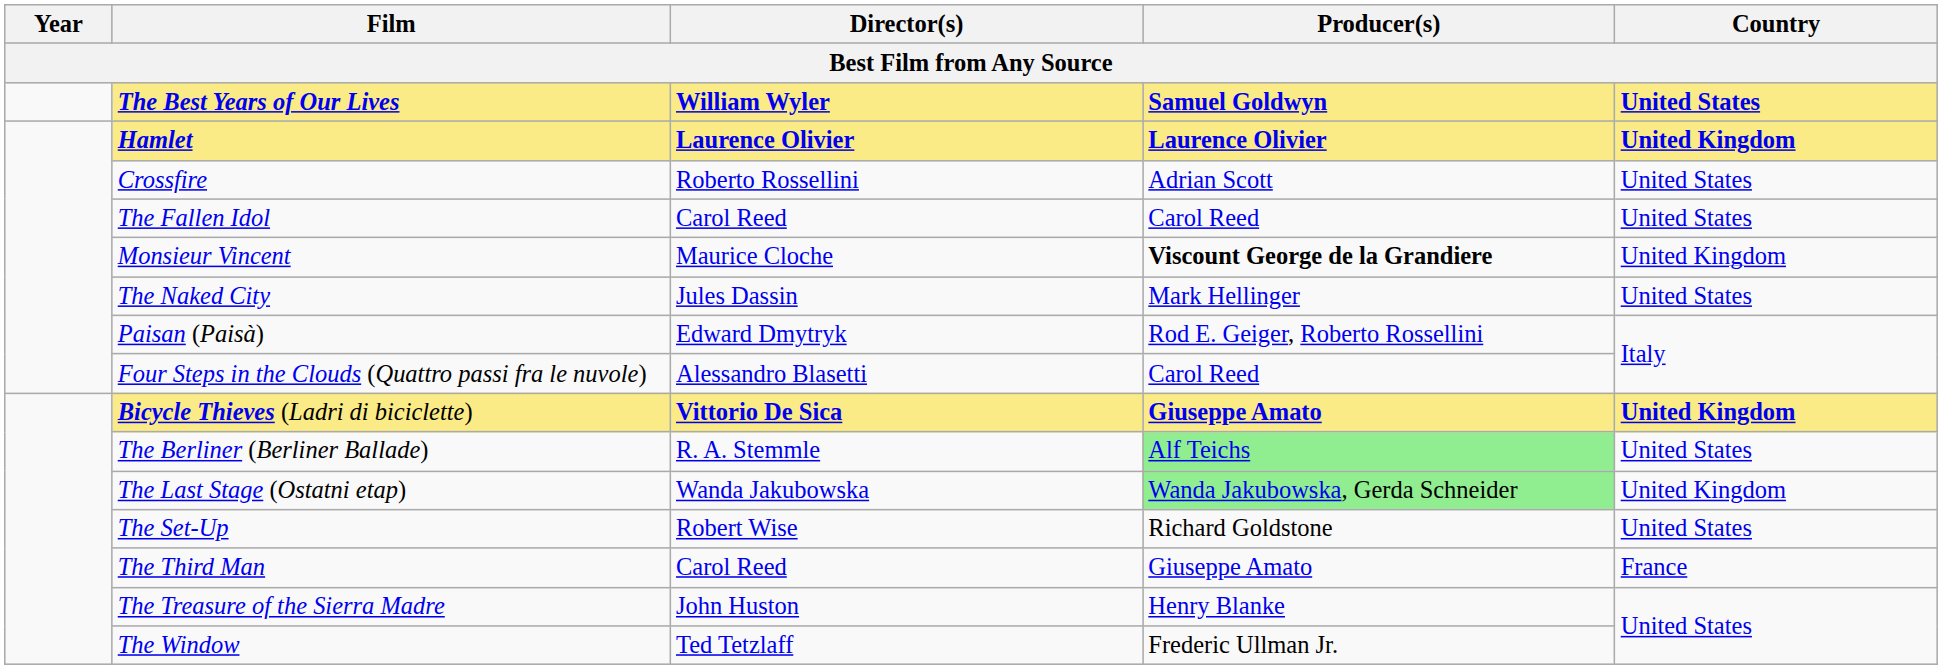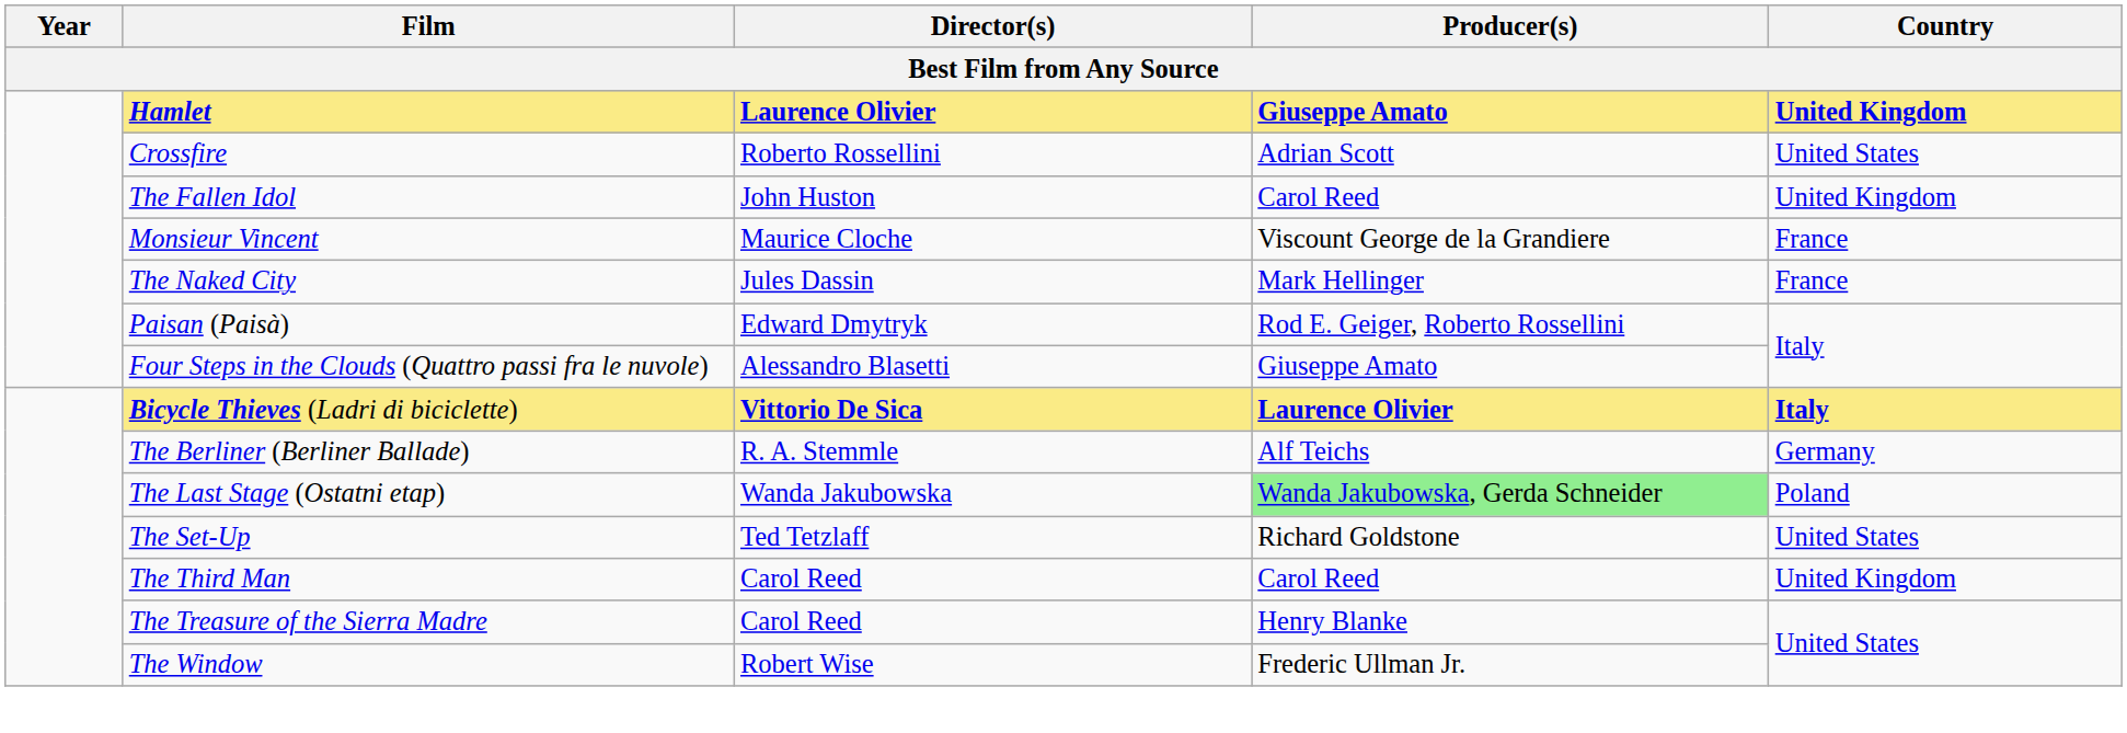 <table class="wikitable" style="width:100%;" cellpadding="5">
 <tr>
 <th style="width:5%;">Year</th>
 <th style="width:26%;">Film</th>
 <th style="width:22%;">Director(s)</th>
 <th style="width:22%;">Producer(s)</th>
 <th style="width:15%;">Country</th>
 </tr>
 <tr>
 <th colspan="5">Best Film from Any Source</th>
 </tr>
 <tr>
-<td></td>
-<td style="background:#FAEB86"><strong><em><a href='#'>The Best Years of Our Lives</a></em></strong></td>
-<td style="background:#FAEB86"><strong><a href='#'>William Wyler</a></strong></td>
-<td style="background:#FAEB86"><strong><a href='#'>Samuel Goldwyn</a></strong></td>
-<td style="background:#FAEB86"><strong><a href='#'>United States</a></strong></td>
-</tr>
-<tr>
 <td rowspan="7"></td>
 <td style="background:#FAEB86"><strong><em><a href='#'>Hamlet</a></em></strong></td>
 <td style="background:#FAEB86"><strong><a href='#'>Laurence Olivier</a></strong></td>
-<td style="background:#FAEB86"><strong><a href='#'>Laurence Olivier</a></strong></td>
+<td style="background:#FAEB86"><strong><a href='#'>Giuseppe Amato</a></strong></td>
 <td style="background:#FAEB86"><strong><a href='#'>United Kingdom</a></strong></td>
 </tr>
 <tr>
 <td><em><a href='#'>Crossfire</a></em></td>
 <td><a href='#'>Roberto Rossellini</a></td>
 <td><a href='#'>Adrian Scott</a></td>
 <td><a href='#'>United States</a></td>
 </tr>
 <tr>
 <td><em><a href='#'>The Fallen Idol</a></em></td>
+<td><a href='#'>John Huston</a></td>
 <td><a href='#'>Carol Reed</a></td>
-<td><a href='#'>Carol Reed</a></td>
-<td><a href='#'>United States</a></td>
+<td><a href='#'>United Kingdom</a></td>
 </tr>
 <tr>
 <td><em><a href='#'>Monsieur Vincent</a></em></td>
 <td><a href='#'>Maurice Cloche</a></td>
-<td><strong>Viscount George de la Grandiere</strong></td>
-<td><a href='#'>United Kingdom</a></td>
+<td>Viscount George de la Grandiere</td>
+<td><a href='#'>France</a></td>
 </tr>
 <tr>
 <td><em><a href='#'>The Naked City</a></em></td>
 <td><a href='#'>Jules Dassin</a></td>
 <td><a href='#'>Mark Hellinger</a></td>
-<td><a href='#'>United States</a></td>
+<td><a href='#'>France</a></td>
 </tr>
 <tr>
 <td><em><a href='#'>Paisan</a></em> (<em>Paisà</em>)</td>
 <td><a href='#'>Edward Dmytryk</a></td>
 <td><a href='#'>Rod E. Geiger</a>, <a href='#'>Roberto Rossellini</a></td>
 <td rowspan="2"><a href='#'>Italy</a></td>
 </tr>
 <tr>
 <td><em><a href='#'>Four Steps in the Clouds</a></em> (<em>Quattro passi fra le nuvole</em>)</td>
 <td><a href='#'>Alessandro Blasetti</a></td>
-<td><a href='#'>Carol Reed</a></td>
+<td><a href='#'>Giuseppe Amato</a></td>
 </tr>
 <tr>
 <td rowspan="7"></td>
 <td style="background:#FAEB86"><strong><em><a href='#'>Bicycle Thieves</a></em></strong> (<em>Ladri di biciclette</em>)</td>
 <td style="background:#FAEB86"><strong><a href='#'>Vittorio De Sica</a></strong></td>
-<td style="background:#FAEB86"><strong><a href='#'>Giuseppe Amato</a></strong></td>
-<td style="background:#FAEB86"><strong><a href='#'>United Kingdom</a></strong></td>
+<td style="background:#FAEB86"><strong><a href='#'>Laurence Olivier</a></strong></td>
+<td style="background:#FAEB86"><strong><a href='#'>Italy</a></strong></td>
 </tr>
 <tr>
 <td><em><a href='#'>The Berliner</a></em> (<em>Berliner Ballade</em>)</td>
 <td><a href='#'>R. A. Stemmle</a></td>
-<td style="background: lightgreen;"><a href='#'>Alf Teichs</a></td>
-<td><a href='#'>United States</a></td>
+<td><a href='#'>Alf Teichs</a></td>
+<td><a href='#'>Germany</a></td>
 </tr>
 <tr>
 <td><em><a href='#'>The Last Stage</a></em> (<em>Ostatni etap</em>)</td>
 <td><a href='#'>Wanda Jakubowska</a></td>
 <td style="background: lightgreen;"><a href='#'>Wanda Jakubowska</a>, Gerda Schneider</td>
-<td><a href='#'>United Kingdom</a></td>
+<td><a href='#'>Poland</a></td>
 </tr>
 <tr>
 <td><em><a href='#'>The Set-Up</a></em></td>
-<td><a href='#'>Robert Wise</a></td>
+<td><a href='#'>Ted Tetzlaff</a></td>
 <td>Richard Goldstone</td>
 <td><a href='#'>United States</a></td>
 </tr>
 <tr>
 <td><em><a href='#'>The Third Man</a></em></td>
 <td><a href='#'>Carol Reed</a></td>
-<td><a href='#'>Giuseppe Amato</a></td>
-<td><a href='#'>France</a></td>
+<td><a href='#'>Carol Reed</a></td>
+<td><a href='#'>United Kingdom</a></td>
 </tr>
 <tr>
 <td><em><a href='#'>The Treasure of the Sierra Madre</a></em></td>
-<td><a href='#'>John Huston</a></td>
+<td><a href='#'>Carol Reed</a></td>
 <td><a href='#'>Henry Blanke</a></td>
 <td rowspan="2"><a href='#'>United States</a></td>
 </tr>
 <tr>
 <td><em><a href='#'>The Window</a></em></td>
-<td><a href='#'>Ted Tetzlaff</a></td>
+<td><a href='#'>Robert Wise</a></td>
 <td>Frederic Ullman Jr.</td>
 </tr>
 </table>
